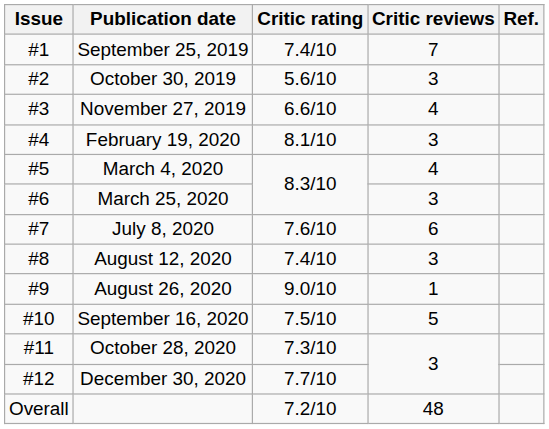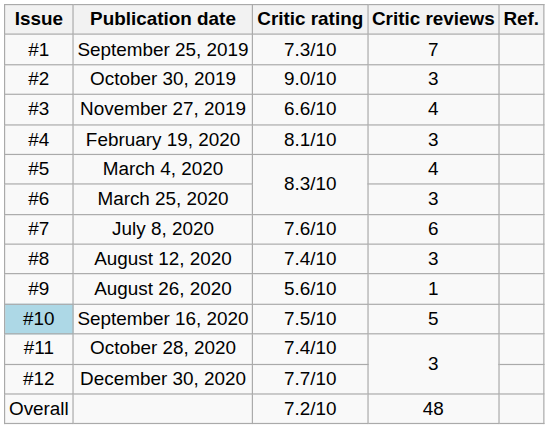 <table class="wikitable" style="text-align: center;">
 <tr>
 <th>Issue</th>
 <th>Publication date</th>
 <th>Critic rating</th>
 <th>Critic reviews</th>
 <th>Ref.</th>
 </tr>
 <tr>
 <td>#1</td>
 <td>September 25, 2019</td>
-<td>7.4/10</td>
+<td>7.3/10</td>
 <td>7</td>
 <td></td>
 </tr>
 <tr>
 <td>#2</td>
 <td>October 30, 2019</td>
-<td>5.6/10</td>
+<td>9.0/10</td>
 <td>3</td>
 <td></td>
 </tr>
 <tr>
 <td>#3</td>
 <td>November 27, 2019</td>
 <td>6.6/10</td>
 <td>4</td>
 <td></td>
 </tr>
 <tr>
 <td>#4</td>
 <td>February 19, 2020</td>
 <td>8.1/10</td>
 <td>3</td>
 <td></td>
 </tr>
 <tr>
 <td>#5</td>
 <td>March 4, 2020</td>
 <td rowspan="2">8.3/10</td>
 <td>4</td>
 <td></td>
 </tr>
 <tr>
 <td>#6</td>
 <td>March 25, 2020</td>
 <td>3</td>
 <td></td>
 </tr>
 <tr>
 <td>#7</td>
 <td>July 8, 2020</td>
 <td>7.6/10</td>
 <td>6</td>
 <td></td>
 </tr>
 <tr>
 <td>#8</td>
 <td>August 12, 2020</td>
 <td>7.4/10</td>
 <td>3</td>
 <td></td>
 </tr>
 <tr>
 <td>#9</td>
 <td>August 26, 2020</td>
-<td>9.0/10</td>
+<td>5.6/10</td>
 <td>1</td>
 <td></td>
 </tr>
 <tr>
-<td>#10</td>
+<td style="background: lightblue;">#10</td>
 <td>September 16, 2020</td>
 <td>7.5/10</td>
 <td>5</td>
 <td></td>
 </tr>
 <tr>
 <td>#11</td>
 <td>October 28, 2020</td>
-<td>7.3/10</td>
+<td>7.4/10</td>
 <td rowspan="2">3</td>
 <td></td>
 </tr>
 <tr>
 <td>#12</td>
 <td>December 30, 2020</td>
 <td>7.7/10</td>
 <td></td>
 </tr>
 <tr>
 <td>Overall</td>
 <td></td>
 <td>7.2/10</td>
 <td>48</td>
 <td></td>
 </tr>
 </table>
